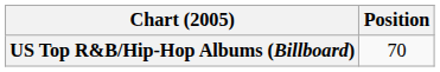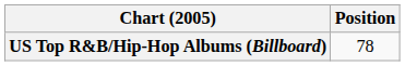 <table class="wikitable plainrowheaders" style="text-align:center">
 <tr>
 <th scope="col">Chart (2005)</th>
 <th scope="col">Position</th>
 </tr>
 <tr>
 <th scope="row">US Top R&B/Hip-Hop Albums (<em>Billboard</em>)</th>
-<td>70</td>
+<td>78</td>
 </tr>
 </table>
